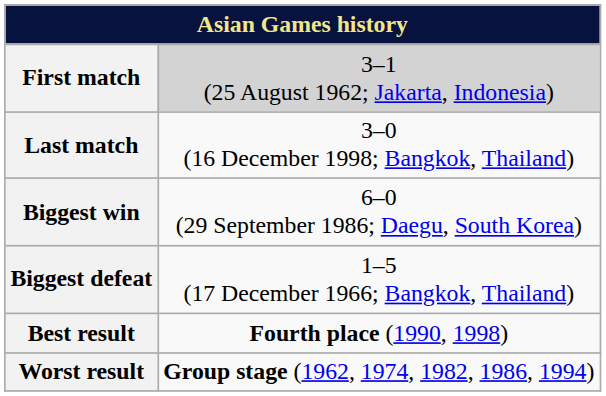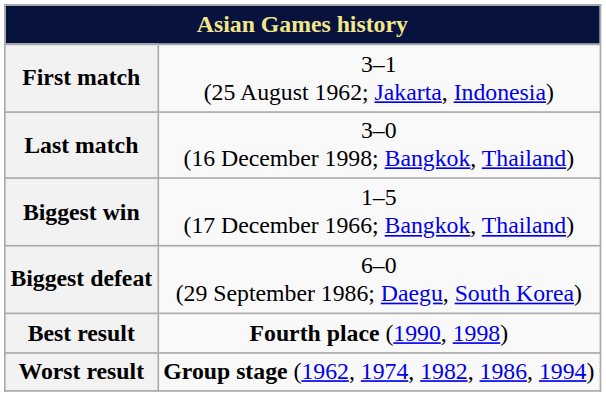 <table class="wikitable collapsible collapsed" style="text-align: center;font-size:90%;">
 <tr>
 <th colspan=6 style="background: #07123F; color: #F1E788;">Asian Games history</th>
 </tr>
 <tr>
 <th style="text-align: center;">First match</th>
-<td style="background: lightgrey; text-align:center;"> 3–1 <br>(25 August 1962; <a href='#'>Jakarta</a>, <a href='#'>Indonesia</a>)</td>
+<td style="text-align:center;"> 3–1 <br>(25 August 1962; <a href='#'>Jakarta</a>, <a href='#'>Indonesia</a>)</td>
 </tr>
 <tr>
 <th style="text-align: center;">Last match</th>
 <td style="text-align:center;"> 3–0 <br>(16 December 1998; <a href='#'>Bangkok</a>, <a href='#'>Thailand</a>)</td>
 </tr>
 <tr>
 <th style="text-align: center;">Biggest win</th>
-<td style="text-align:center;"> 6–0 <br>(29 September 1986; <a href='#'>Daegu</a>, <a href='#'>South Korea</a>)</td>
+<td style="text-align:center;"> 1–5 <br>(17 December 1966; <a href='#'>Bangkok</a>, <a href='#'>Thailand</a>)</td>
 </tr>
 <tr>
 <th style="text-align: center;">Biggest defeat</th>
-<td style="text-align:center;"> 1–5 <br>(17 December 1966; <a href='#'>Bangkok</a>, <a href='#'>Thailand</a>)</td>
+<td style="text-align:center;"> 6–0 <br>(29 September 1986; <a href='#'>Daegu</a>, <a href='#'>South Korea</a>)</td>
 </tr>
 <tr>
 <th style="text-align: center;">Best result</th>
 <td style="text-align:center;"><strong>Fourth place</strong> (<a href='#'>1990</a>, <a href='#'>1998</a>)</td>
 </tr>
 <tr>
 <th style="text-align: center;">Worst result</th>
 <td style="text-align:center;"><strong>Group stage</strong> (<a href='#'>1962</a>, <a href='#'>1974</a>, <a href='#'>1982</a>, <a href='#'>1986</a>, <a href='#'>1994</a>)</td>
 </tr>
 </table>
